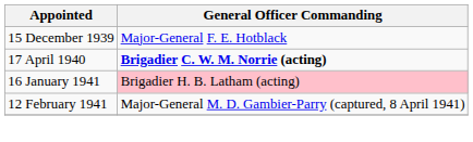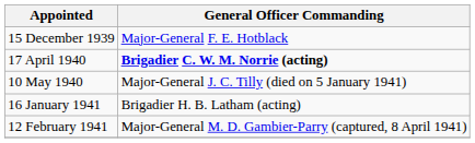 <table class="wikitable" style="text-align: left; border-spacing: 2px; border: 1px solid darkgray;">
 <tr>
 <th>Appointed</th>
 <th><strong>General Officer Commanding</strong></th>
 </tr>
 <tr>
 <td>15 December 1939</td>
 <td><a href='#'>Major-General</a> <a href='#'>F. E. Hotblack</a></td>
 </tr>
 <tr>
 <td>17 April 1940</td>
 <td><strong><a href='#'>Brigadier</a> <a href='#'>C. W. M. Norrie</a> (acting)</strong></td>
 </tr>
 <tr>
+<td>10 May 1940</td>
+<td>Major-General <a href='#'>J. C. Tilly</a> (died on 5 January 1941)</td>
+</tr>
+<tr>
 <td>16 January 1941</td>
-<td style="background: pink;">Brigadier H. B. Latham (acting)</td>
+<td>Brigadier H. B. Latham (acting)</td>
 </tr>
 <tr>
 <td>12 February 1941</td>
 <td>Major-General <a href='#'>M. D. Gambier-Parry</a> (captured, 8 April 1941)</td>
 </tr>
 <tr>
 </tr>
 </table>
